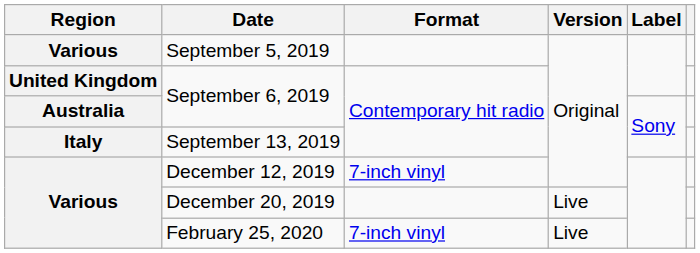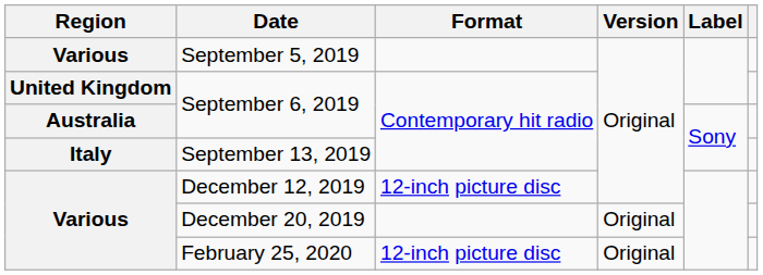 <table class="wikitable plainrowheaders">
 <tr>
 <th>Region</th>
 <th>Date</th>
 <th>Format</th>
 <th>Version</th>
 <th>Label</th>
 <th></th>
 </tr>
 <tr>
 <th scope="row">Various</th>
 <td>September 5, 2019</td>
 <td></td>
 <td rowspan="5">Original</td>
 <td rowspan="2"></td>
 <td></td>
 </tr>
 <tr>
 <th scope="row">United Kingdom</th>
 <td rowspan="2">September 6, 2019</td>
 <td rowspan="3"><a href='#'>Contemporary hit radio</a></td>
 <td></td>
 </tr>
 <tr>
 <th scope="row">Australia</th>
 <td rowspan="2"><a href='#'>Sony</a></td>
 <td></td>
 </tr>
 <tr>
 <th scope="row">Italy</th>
 <td>September 13, 2019</td>
 <td></td>
 </tr>
 <tr>
 <th rowspan="3" scope="row">Various</th>
 <td>December 12, 2019</td>
-<td><a href='#'>7-inch vinyl</a></td>
+<td><a href='#'>12-inch</a> <a href='#'>picture disc</a></td>
 <td rowspan="3"></td>
 <td></td>
 </tr>
 <tr>
 <td>December 20, 2019</td>
 <td></td>
-<td>Live</td>
+<td>Original</td>
 <td></td>
 </tr>
 <tr>
 <td>February 25, 2020</td>
-<td><a href='#'>7-inch vinyl</a></td>
-<td>Live</td>
+<td><a href='#'>12-inch</a> <a href='#'>picture disc</a></td>
+<td>Original</td>
 <td></td>
 </tr>
 </table>
